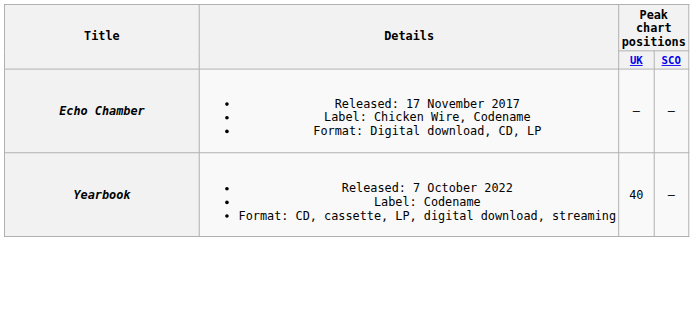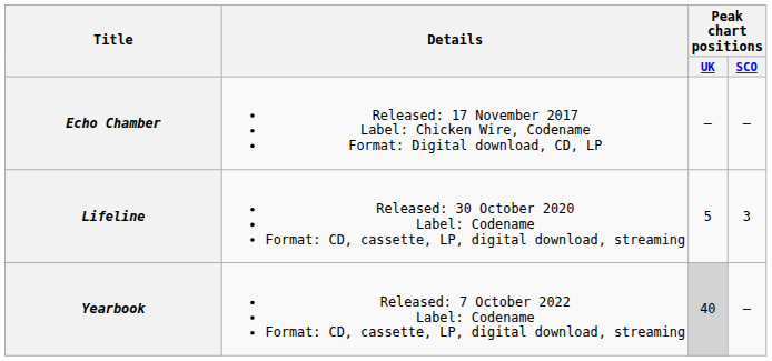 <table class="wikitable plainrowheaders" style="text-align:center;">
 <tr>
 <th scope="col" rowspan="2" style="width:16em;">Title</th>
 <th scope="col" rowspan="2">Details</th>
 <th scope="col" colspan="2">Peak chart positions</th>
 </tr>
 <tr>
 <th scope="col" style="width:2.5em;font-size:90%;"><a href='#'>UK</a><br></th>
 <th scope="col" style="width:2.5em;font-size:90%;"><a href='#'>SCO</a><br></th>
 </tr>
 <tr>
 <th scope="row"><em>Echo Chamber</em></th>
 <td><br><ul><li>Released: 17 November 2017</li><li>Label: Chicken Wire, Codename</li><li>Format: Digital download, CD, LP</li></ul></td>
 <td>—</td>
 <td>—</td>
 </tr>
 <tr>
+<th scope="row"><em>Lifeline</em></th>
+<td><br><ul><li>Released: 30 October 2020</li><li>Label: Codename</li><li>Format: CD, cassette, LP, digital download, streaming</li></ul></td>
+<td>5</td>
+<td>3</td>
+</tr>
+<tr>
 <th scope="row"><em>Yearbook</em></th>
 <td><br><ul><li>Released: 7 October 2022</li><li>Label: Codename</li><li>Format: CD, cassette, LP, digital download, streaming</li></ul></td>
-<td>40</td>
+<td style="background: lightgrey;">40</td>
 <td>—</td>
 </tr>
 </table>
